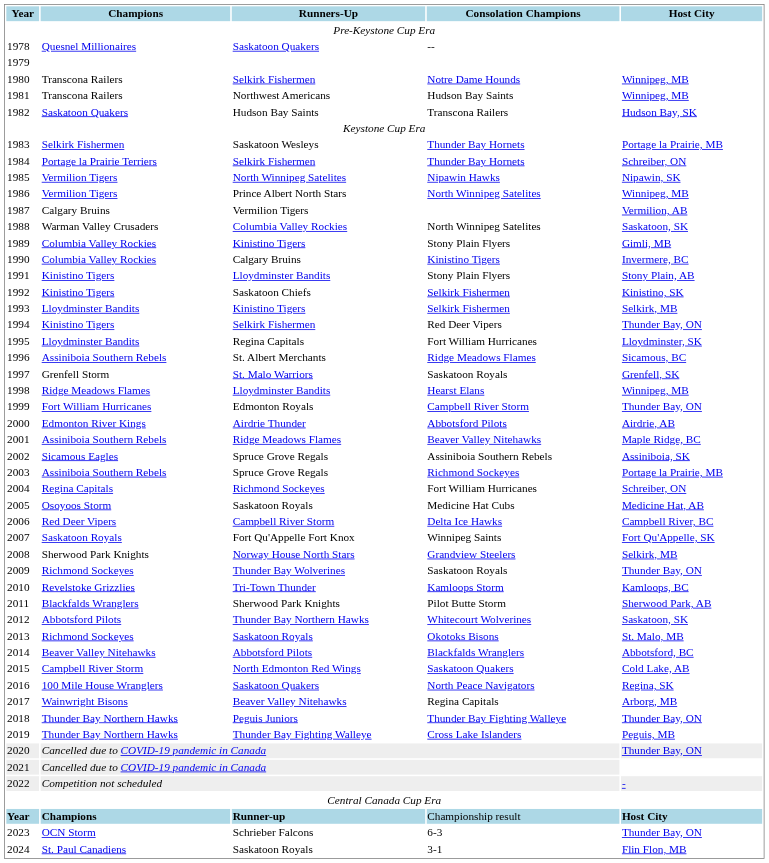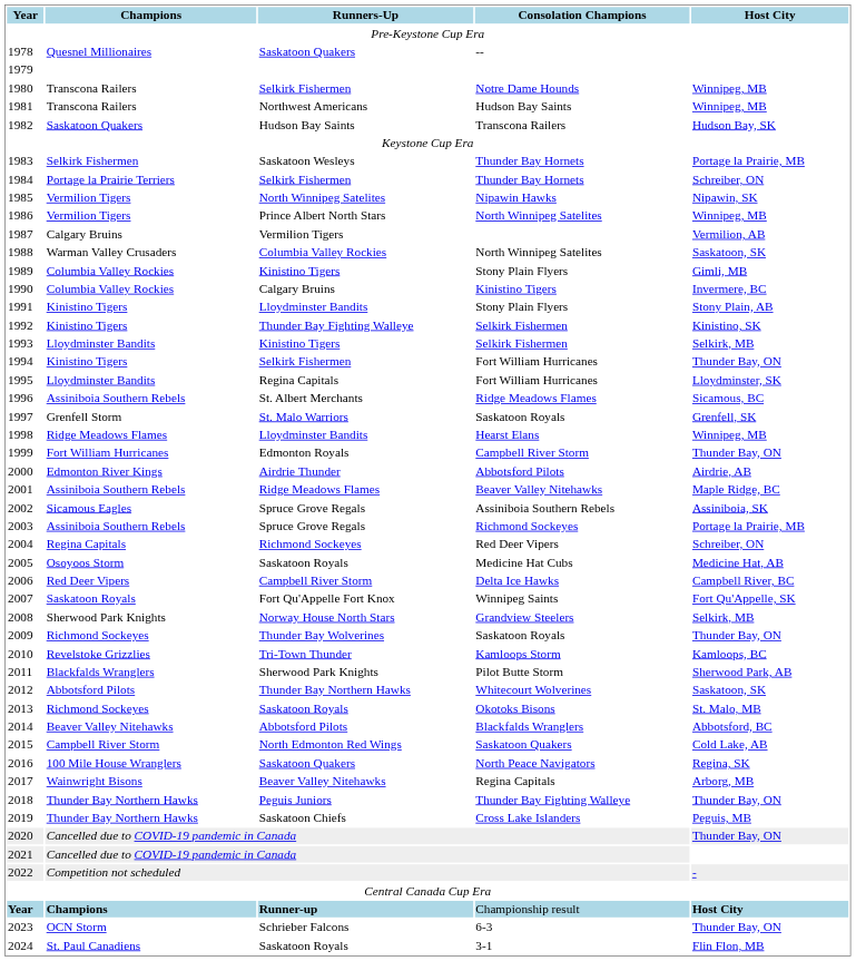 <table cellpadding="1" width="975px" style="font-size: 90%; border: 1px solid gray;" class="sticky-header">
 <tr style="background:lightblue;">
 <th><strong>Year</strong></th>
 <th><strong>Champions</strong></th>
 <th><strong>Runners-Up</strong></th>
 <th><strong>Consolation Champions</strong></th>
 <th><strong>Host City</strong></th>
 </tr>
 <tr align="center" style="vertical-align: middle;" style="background:lightgray;">
 <td colspan="11"><em>Pre-Keystone Cup Era</em></td>
 </tr>
 <tr bgcolor=>
 <td>1978</td>
 <td><a href='#'>Quesnel Millionaires</a></td>
 <td><a href='#'>Saskatoon Quakers</a></td>
 <td>--</td>
 <td></td>
 </tr>
 <tr bgcolor=>
 <td>1979</td>
 <td></td>
 <td></td>
 <td></td>
 <td></td>
 </tr>
 <tr bgcolor=>
 <td>1980</td>
 <td>Transcona Railers</td>
 <td><a href='#'>Selkirk Fishermen</a></td>
 <td><a href='#'>Notre Dame Hounds</a></td>
 <td><a href='#'>Winnipeg, MB</a></td>
 </tr>
 <tr bgcolor=>
 <td>1981</td>
 <td>Transcona Railers</td>
 <td>Northwest Americans</td>
 <td>Hudson Bay Saints</td>
 <td><a href='#'>Winnipeg, MB</a></td>
 </tr>
 <tr bgcolor=>
 <td>1982</td>
 <td><a href='#'>Saskatoon Quakers</a></td>
 <td>Hudson Bay Saints</td>
 <td>Transcona Railers</td>
 <td><a href='#'>Hudson Bay, SK</a></td>
 </tr>
 <tr align="center" style="vertical-align: middle;" style="background:lightgray;">
 <td colspan="11"><em>Keystone Cup Era</em></td>
 </tr>
 <tr bgcolor=>
 <td>1983</td>
 <td><a href='#'>Selkirk Fishermen</a></td>
 <td>Saskatoon Wesleys</td>
 <td><a href='#'>Thunder Bay Hornets</a></td>
 <td><a href='#'>Portage la Prairie, MB</a></td>
 </tr>
 <tr bgcolor=>
 <td>1984</td>
 <td><a href='#'>Portage la Prairie Terriers</a></td>
 <td><a href='#'>Selkirk Fishermen</a></td>
 <td><a href='#'>Thunder Bay Hornets</a></td>
 <td><a href='#'>Schreiber, ON</a></td>
 </tr>
 <tr bgcolor=>
 <td>1985</td>
 <td><a href='#'>Vermilion Tigers</a></td>
 <td><a href='#'>North Winnipeg Satelites</a></td>
 <td><a href='#'>Nipawin Hawks</a></td>
 <td><a href='#'>Nipawin, SK</a></td>
 </tr>
 <tr bgcolor=>
 <td>1986</td>
 <td><a href='#'>Vermilion Tigers</a></td>
 <td>Prince Albert North Stars</td>
 <td><a href='#'>North Winnipeg Satelites</a></td>
 <td><a href='#'>Winnipeg, MB</a></td>
 </tr>
 <tr bgcolor=>
 <td>1987</td>
 <td>Calgary Bruins</td>
 <td>Vermilion Tigers</td>
 <td></td>
 <td><a href='#'>Vermilion, AB</a></td>
 </tr>
 <tr bgcolor=>
 <td>1988</td>
 <td>Warman Valley Crusaders</td>
 <td><a href='#'>Columbia Valley Rockies</a></td>
 <td>North Winnipeg Satelites</td>
 <td><a href='#'>Saskatoon, SK</a></td>
 </tr>
 <tr bgcolor=>
 <td>1989</td>
 <td><a href='#'>Columbia Valley Rockies</a></td>
 <td><a href='#'>Kinistino Tigers</a></td>
 <td>Stony Plain Flyers</td>
 <td><a href='#'>Gimli, MB</a></td>
 </tr>
 <tr bgcolor=>
 <td>1990</td>
 <td><a href='#'>Columbia Valley Rockies</a></td>
 <td>Calgary Bruins</td>
 <td><a href='#'>Kinistino Tigers</a></td>
 <td><a href='#'>Invermere, BC</a></td>
 </tr>
 <tr bgcolor=>
 <td>1991</td>
 <td><a href='#'>Kinistino Tigers</a></td>
 <td><a href='#'>Lloydminster Bandits</a></td>
 <td>Stony Plain Flyers</td>
 <td><a href='#'>Stony Plain, AB</a></td>
 </tr>
 <tr bgcolor=>
 <td>1992</td>
 <td><a href='#'>Kinistino Tigers</a></td>
-<td>Saskatoon Chiefs</td>
+<td><a href='#'>Thunder Bay Fighting Walleye</a></td>
 <td><a href='#'>Selkirk Fishermen</a></td>
 <td><a href='#'>Kinistino, SK</a></td>
 </tr>
 <tr bgcolor=>
 <td>1993</td>
 <td><a href='#'>Lloydminster Bandits</a></td>
 <td><a href='#'>Kinistino Tigers</a></td>
 <td><a href='#'>Selkirk Fishermen</a></td>
 <td><a href='#'>Selkirk, MB</a></td>
 </tr>
 <tr bgcolor=>
 <td>1994</td>
 <td><a href='#'>Kinistino Tigers</a></td>
 <td><a href='#'>Selkirk Fishermen</a></td>
-<td>Red Deer Vipers</td>
+<td>Fort William Hurricanes</td>
 <td><a href='#'>Thunder Bay, ON</a></td>
 </tr>
 <tr bgcolor=>
 <td>1995</td>
 <td><a href='#'>Lloydminster Bandits</a></td>
 <td>Regina Capitals</td>
 <td>Fort William Hurricanes</td>
 <td><a href='#'>Lloydminster, SK</a></td>
 </tr>
 <tr bgcolor=>
 <td>1996</td>
 <td><a href='#'>Assiniboia Southern Rebels</a></td>
 <td>St. Albert Merchants</td>
 <td><a href='#'>Ridge Meadows Flames</a></td>
 <td><a href='#'>Sicamous, BC</a></td>
 </tr>
 <tr bgcolor=>
 <td>1997</td>
 <td>Grenfell Storm</td>
 <td><a href='#'>St. Malo Warriors</a></td>
 <td>Saskatoon Royals</td>
 <td><a href='#'>Grenfell, SK</a></td>
 </tr>
 <tr bgcolor=>
 <td>1998</td>
 <td><a href='#'>Ridge Meadows Flames</a></td>
 <td><a href='#'>Lloydminster Bandits</a></td>
 <td><a href='#'>Hearst Elans</a></td>
 <td><a href='#'>Winnipeg, MB</a></td>
 </tr>
 <tr bgcolor=>
 <td>1999</td>
 <td><a href='#'>Fort William Hurricanes</a></td>
 <td>Edmonton Royals</td>
 <td><a href='#'>Campbell River Storm</a></td>
 <td><a href='#'>Thunder Bay, ON</a></td>
 </tr>
 <tr bgcolor=>
 <td>2000</td>
 <td><a href='#'>Edmonton River Kings</a></td>
 <td><a href='#'>Airdrie Thunder</a></td>
 <td><a href='#'>Abbotsford Pilots</a></td>
 <td><a href='#'>Airdrie, AB</a></td>
 </tr>
 <tr bgcolor=>
 <td>2001</td>
 <td><a href='#'>Assiniboia Southern Rebels</a></td>
 <td><a href='#'>Ridge Meadows Flames</a></td>
 <td><a href='#'>Beaver Valley Nitehawks</a></td>
 <td><a href='#'>Maple Ridge, BC</a></td>
 </tr>
 <tr bgcolor=>
 <td>2002</td>
 <td><a href='#'>Sicamous Eagles</a></td>
 <td>Spruce Grove Regals</td>
 <td>Assiniboia Southern Rebels</td>
 <td><a href='#'>Assiniboia, SK</a></td>
 </tr>
 <tr bgcolor=>
 <td>2003</td>
 <td><a href='#'>Assiniboia Southern Rebels</a></td>
 <td>Spruce Grove Regals</td>
 <td><a href='#'>Richmond Sockeyes</a></td>
 <td><a href='#'>Portage la Prairie, MB</a></td>
 </tr>
 <tr bgcolor=>
 <td>2004</td>
 <td><a href='#'>Regina Capitals</a></td>
 <td><a href='#'>Richmond Sockeyes</a></td>
-<td>Fort William Hurricanes</td>
+<td>Red Deer Vipers</td>
 <td><a href='#'>Schreiber, ON</a></td>
 </tr>
 <tr bgcolor=>
 <td>2005</td>
 <td><a href='#'>Osoyoos Storm</a></td>
 <td>Saskatoon Royals</td>
 <td>Medicine Hat Cubs</td>
 <td><a href='#'>Medicine Hat, AB</a></td>
 </tr>
 <tr bgcolor=>
 <td>2006</td>
 <td><a href='#'>Red Deer Vipers</a></td>
 <td><a href='#'>Campbell River Storm</a></td>
 <td><a href='#'>Delta Ice Hawks</a></td>
 <td><a href='#'>Campbell River, BC</a></td>
 </tr>
 <tr bgcolor=>
 <td>2007</td>
 <td><a href='#'>Saskatoon Royals</a></td>
 <td>Fort Qu'Appelle Fort Knox</td>
 <td>Winnipeg Saints</td>
 <td><a href='#'>Fort Qu'Appelle, SK</a></td>
 </tr>
 <tr bgcolor=>
 <td>2008</td>
 <td>Sherwood Park Knights</td>
 <td><a href='#'>Norway House North Stars</a></td>
 <td><a href='#'>Grandview Steelers</a></td>
 <td><a href='#'>Selkirk, MB</a></td>
 </tr>
 <tr bgcolor=>
 <td>2009</td>
 <td><a href='#'>Richmond Sockeyes</a></td>
 <td><a href='#'>Thunder Bay Wolverines</a></td>
 <td>Saskatoon Royals</td>
 <td><a href='#'>Thunder Bay, ON</a></td>
 </tr>
 <tr>
 <td>2010</td>
 <td><a href='#'>Revelstoke Grizzlies</a></td>
 <td><a href='#'>Tri-Town Thunder</a></td>
 <td><a href='#'>Kamloops Storm</a></td>
 <td><a href='#'>Kamloops, BC</a></td>
 </tr>
 <tr>
 <td>2011</td>
 <td><a href='#'>Blackfalds Wranglers</a></td>
 <td>Sherwood Park Knights</td>
 <td>Pilot Butte Storm</td>
 <td><a href='#'>Sherwood Park, AB</a></td>
 </tr>
 <tr bgcolor=>
 <td>2012</td>
 <td><a href='#'>Abbotsford Pilots</a></td>
 <td><a href='#'>Thunder Bay Northern Hawks</a></td>
 <td><a href='#'>Whitecourt Wolverines</a></td>
 <td><a href='#'>Saskatoon, SK</a></td>
 </tr>
 <tr bgcolor=>
 <td>2013</td>
 <td><a href='#'>Richmond Sockeyes</a></td>
 <td><a href='#'>Saskatoon Royals</a></td>
 <td><a href='#'>Okotoks Bisons</a></td>
 <td><a href='#'>St. Malo, MB</a></td>
 </tr>
 <tr bgcolor=>
 <td>2014</td>
 <td><a href='#'>Beaver Valley Nitehawks</a></td>
 <td><a href='#'>Abbotsford Pilots</a></td>
 <td><a href='#'>Blackfalds Wranglers</a></td>
 <td><a href='#'>Abbotsford, BC</a></td>
 </tr>
 <tr bgcolor=>
 <td>2015</td>
 <td><a href='#'>Campbell River Storm</a></td>
 <td><a href='#'>North Edmonton Red Wings</a></td>
 <td><a href='#'>Saskatoon Quakers</a></td>
 <td><a href='#'>Cold Lake, AB</a></td>
 </tr>
 <tr bgcolor=>
 <td>2016</td>
 <td><a href='#'>100 Mile House Wranglers</a></td>
 <td><a href='#'>Saskatoon Quakers</a></td>
 <td><a href='#'>North Peace Navigators</a></td>
 <td><a href='#'>Regina, SK</a></td>
 </tr>
 <tr bgcolor=>
 <td>2017</td>
 <td><a href='#'>Wainwright Bisons</a></td>
 <td><a href='#'>Beaver Valley Nitehawks</a></td>
 <td>Regina Capitals</td>
 <td><a href='#'>Arborg, MB</a></td>
 </tr>
 <tr bgcolor=>
 <td>2018</td>
 <td><a href='#'>Thunder Bay Northern Hawks</a></td>
 <td><a href='#'>Peguis Juniors</a></td>
 <td><a href='#'>Thunder Bay Fighting Walleye</a></td>
 <td><a href='#'>Thunder Bay, ON</a></td>
 </tr>
 <tr bgcolor=>
 <td>2019</td>
 <td><a href='#'>Thunder Bay Northern Hawks</a></td>
-<td><a href='#'>Thunder Bay Fighting Walleye</a></td>
+<td>Saskatoon Chiefs</td>
 <td><a href='#'>Cross Lake Islanders</a></td>
 <td><a href='#'>Peguis, MB</a></td>
 </tr>
 <tr bgcolor=#eeeeee>
 <td>2020</td>
 <td colspan="3"><em>Cancelled due to <a href='#'>COVID-19 pandemic in Canada</a></em></td>
 <td><a href='#'>Thunder Bay, ON</a></td>
 </tr>
 <tr bgcolor=#eeeeee>
 <td>2021</td>
 <td colspan="3"><em>Cancelled due to <a href='#'>COVID-19 pandemic in Canada</a></em></td>
 </tr>
 <tr bgcolor=#eeeeee>
 <td>2022</td>
 <td colspan="3"><em>Competition not scheduled</em></td>
 <td><a href='#'>-</a></td>
 </tr>
 <tr align="center" style="vertical-align: middle;" style="background:beige;">
 <td colspan="11"><em>Central Canada Cup Era</em></td>
 </tr>
 <tr style="background:lightblue;">
 <td><strong>Year</strong></td>
 <td><strong>Champions</strong></td>
 <td><strong>Runner-up</strong></td>
 <td>Championship result</td>
 <td><strong>Host City</strong></td>
 </tr>
 <tr>
 <td>2023</td>
 <td><a href='#'>OCN Storm</a></td>
 <td>Schrieber Falcons</td>
 <td>6-3</td>
 <td><a href='#'>Thunder Bay, ON</a></td>
 </tr>
 <tr>
 <td>2024</td>
 <td><a href='#'>St. Paul Canadiens</a></td>
 <td>Saskatoon Royals</td>
 <td>3-1</td>
 <td><a href='#'>Flin Flon, MB</a></td>
 </tr>
 </table>
